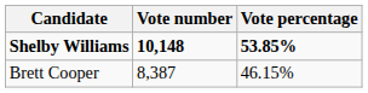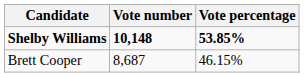 <table class="wikitable">
 <tr>
 <th>Candidate</th>
 <th>Vote number</th>
 <th>Vote percentage</th>
 </tr>
 <tr>
 <td><strong>Shelby Williams</strong></td>
 <td><strong>10,148</strong></td>
 <td><strong>53.85%</strong></td>
 </tr>
 <tr>
 <td>Brett Cooper</td>
-<td>8,387</td>
+<td>8,687</td>
 <td>46.15%</td>
 </tr>
 </table>
